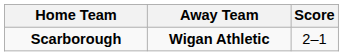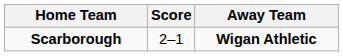 <table class="wikitable" style="text-align:center">
 <tr>
 <th width=150>Home Team</th>
+<th width=20>Score</th>
 <th width=150>Away Team</th>
-<th width=20>Score</th>
 </tr>
 <tr>
 <td><strong>Scarborough</strong></td>
+<td>2–1</td>
 <td><strong>Wigan Athletic</strong></td>
-<td>2–1</td>
 </tr>
 </table>
